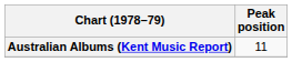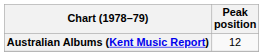 <table class="wikitable sortable plainrowheaders" style="text-align:center">
 <tr>
 <th scope="col">Chart (1978–79)</th>
 <th scope="col">Peak<br>position</th>
 </tr>
 <tr>
 <th scope="row">Australian Albums (<a href='#'>Kent Music Report</a>)</th>
-<td>11</td>
+<td>12</td>
 </tr>
 <tr>
 </tr>
 <tr>
 </tr>
 <tr>
 </tr>
 <tr>
 </tr>
 <tr>
 </tr>
 </table>
